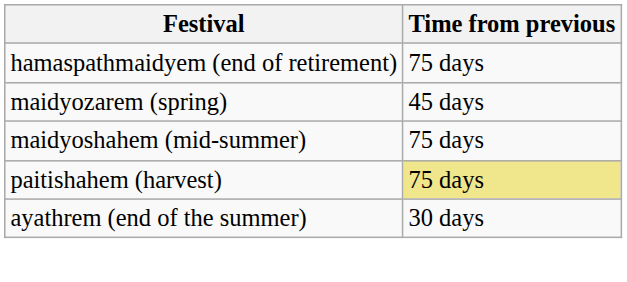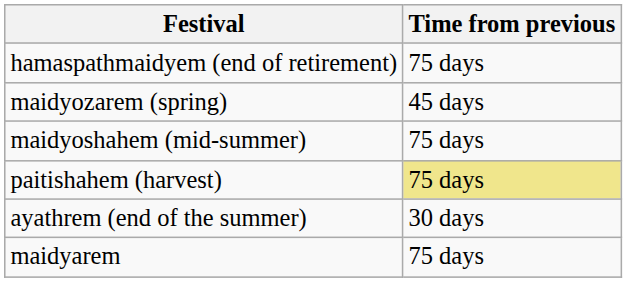 <table class="wikitable" style="float:centre">
 <tr>
 <th>Festival</th>
 <th>Time from previous</th>
 </tr>
 <tr>
 <td>hamaspathmaidyem (end of retirement)</td>
 <td>75 days</td>
 </tr>
 <tr>
 <td>maidyozarem (spring)</td>
 <td>45 days</td>
 </tr>
 <tr>
 <td>maidyoshahem (mid-summer)</td>
 <td>75 days</td>
 </tr>
 <tr>
 <td>paitishahem (harvest)</td>
 <td style="background: khaki;">75 days</td>
 </tr>
 <tr>
 <td>ayathrem (end of the summer)</td>
 <td>30 days</td>
 </tr>
+<tr>
+<td>maidyarem</td>
+<td>75 days</td>
+</tr>
 </table>
